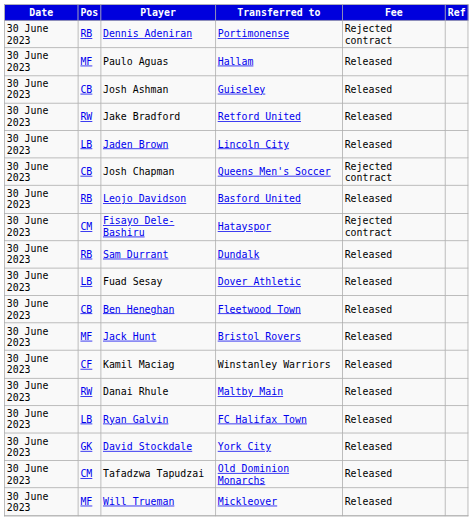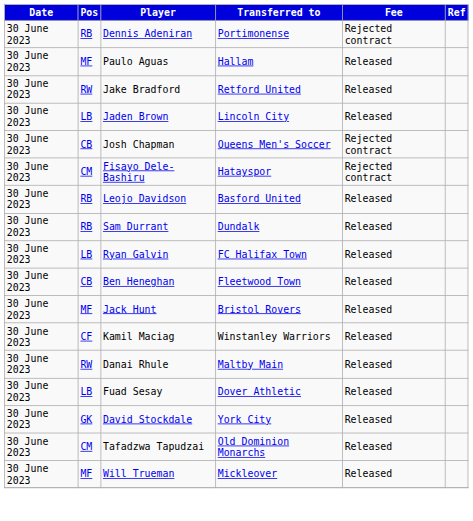 <table class="wikitable plainrowheaders sortable">
 <tr>
 <th style="background:#0000DD;color:#FFFFFF;">Date</th>
 <th style="background:#0000DD;color:#FFFFFF;">Pos</th>
 <th style="background:#0000DD;color:#FFFFFF;">Player</th>
 <th style="background:#0000DD;color:#FFFFFF;">Transferred to</th>
 <th style="background:#0000DD;color:#FFFFFF;">Fee</th>
 <th style="background:#0000DD;color:#FFFFFF;">Ref</th>
 </tr>
 <tr>
 <td>30 June 2023</td>
 <td><a href='#'>RB</a></td>
 <td> <a href='#'>Dennis Adeniran</a></td>
 <td> <a href='#'>Portimonense</a></td>
 <td>Rejected contract</td>
 <td></td>
 </tr>
 <tr>
 <td>30 June 2023</td>
 <td><a href='#'>MF</a></td>
 <td> Paulo Aguas</td>
 <td> <a href='#'>Hallam</a></td>
-<td>Released</td>
-<td></td>
-</tr>
-<tr>
-<td>30 June 2023</td>
-<td><a href='#'>CB</a></td>
-<td> Josh Ashman</td>
-<td> <a href='#'>Guiseley</a></td>
 <td>Released</td>
 <td></td>
 </tr>
 <tr>
 <td>30 June 2023</td>
 <td><a href='#'>RW</a></td>
 <td> Jake Bradford</td>
 <td> <a href='#'>Retford United</a></td>
 <td>Released</td>
 <td></td>
 </tr>
 <tr>
 <td>30 June 2023</td>
 <td><a href='#'>LB</a></td>
 <td> <a href='#'>Jaden Brown</a></td>
 <td> <a href='#'>Lincoln City</a></td>
 <td>Released</td>
 <td></td>
 </tr>
 <tr>
 <td>30 June 2023</td>
 <td><a href='#'>CB</a></td>
 <td> Josh Chapman</td>
 <td> <a href='#'>Queens Men's Soccer</a></td>
 <td>Rejected contract</td>
 <td></td>
 </tr>
 <tr>
 <td>30 June 2023</td>
+<td><a href='#'>CM</a></td>
+<td> <a href='#'>Fisayo Dele-Bashiru</a></td>
+<td> <a href='#'>Hatayspor</a></td>
+<td>Rejected contract</td>
+<td></td>
+</tr>
+<tr>
+<td>30 June 2023</td>
 <td><a href='#'>RB</a></td>
 <td> <a href='#'>Leojo Davidson</a></td>
 <td> <a href='#'>Basford United</a></td>
 <td>Released</td>
-<td></td>
-</tr>
-<tr>
-<td>30 June 2023</td>
-<td><a href='#'>CM</a></td>
-<td> <a href='#'>Fisayo Dele-Bashiru</a></td>
-<td> <a href='#'>Hatayspor</a></td>
-<td>Rejected contract</td>
 <td></td>
 </tr>
 <tr>
 <td>30 June 2023</td>
 <td><a href='#'>RB</a></td>
 <td> <a href='#'>Sam Durrant</a></td>
 <td> <a href='#'>Dundalk</a></td>
 <td>Released</td>
 <td></td>
 </tr>
 <tr>
 <td>30 June 2023</td>
 <td><a href='#'>LB</a></td>
-<td> Fuad Sesay</td>
-<td> <a href='#'>Dover Athletic</a></td>
+<td> <a href='#'>Ryan Galvin</a></td>
+<td> <a href='#'>FC Halifax Town</a></td>
 <td>Released</td>
 <td></td>
 </tr>
 <tr>
 <td>30 June 2023</td>
 <td><a href='#'>CB</a></td>
 <td> <a href='#'>Ben Heneghan</a></td>
 <td> <a href='#'>Fleetwood Town</a></td>
 <td>Released</td>
 <td></td>
 </tr>
 <tr>
 <td>30 June 2023</td>
 <td><a href='#'>MF</a></td>
 <td> <a href='#'>Jack Hunt</a></td>
 <td> <a href='#'>Bristol Rovers</a></td>
 <td>Released</td>
 <td></td>
 </tr>
 <tr>
 <td>30 June 2023</td>
 <td><a href='#'>CF</a></td>
 <td> Kamil Maciag</td>
 <td> Winstanley Warriors</td>
 <td>Released</td>
 <td></td>
 </tr>
 <tr>
 <td>30 June 2023</td>
 <td><a href='#'>RW</a></td>
 <td> Danai Rhule</td>
 <td> <a href='#'>Maltby Main</a></td>
 <td>Released</td>
 <td></td>
 </tr>
 <tr>
 <td>30 June 2023</td>
 <td><a href='#'>LB</a></td>
-<td> <a href='#'>Ryan Galvin</a></td>
-<td> <a href='#'>FC Halifax Town</a></td>
+<td> Fuad Sesay</td>
+<td> <a href='#'>Dover Athletic</a></td>
 <td>Released</td>
 <td></td>
 </tr>
 <tr>
 <td>30 June 2023</td>
 <td><a href='#'>GK</a></td>
 <td> <a href='#'>David Stockdale</a></td>
 <td> <a href='#'>York City</a></td>
 <td>Released</td>
 <td></td>
 </tr>
 <tr>
 <td>30 June 2023</td>
 <td><a href='#'>CM</a></td>
 <td> Tafadzwa Tapudzai</td>
 <td> <a href='#'>Old Dominion Monarchs</a></td>
 <td>Released</td>
 <td></td>
 </tr>
 <tr>
 <td>30 June 2023</td>
 <td><a href='#'>MF</a></td>
 <td> <a href='#'>Will Trueman</a></td>
 <td> <a href='#'>Mickleover</a></td>
 <td>Released</td>
 <td></td>
 </tr>
 <tr>
 </tr>
 </table>
